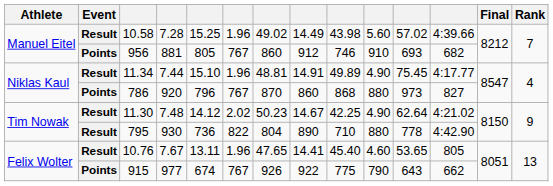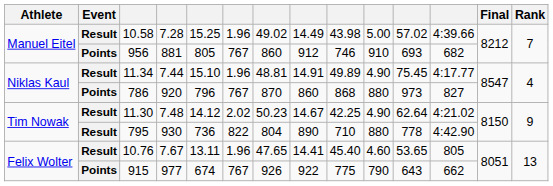 <table class=wikitable style=font-size:90%>
 <tr>
 <th>Athlete</th>
 <th>Event</th>
 <th></th>
 <th></th>
 <th></th>
 <th></th>
 <th></th>
 <th></th>
 <th></th>
 <th></th>
 <th></th>
 <th></th>
 <th>Final</th>
 <th>Rank</th>
 </tr>
 <tr align=center>
 <td rowspan=2 style=text-align:left><a href='#'>Manuel Eitel</a></td>
 <th style=font-size:95%>Result</th>
 <td>10.58 </td>
 <td>7.28 </td>
 <td>15.25 </td>
 <td>1.96 </td>
 <td>49.02 </td>
 <td>14.49 </td>
 <td>43.98</td>
-<td>5.60 </td>
+<td>5.00 </td>
 <td>57.02 </td>
 <td>4:39.66 </td>
 <td rowspan=2>8212</td>
 <td rowspan=2>7</td>
 </tr>
 <tr align=center>
 <th style=font-size:95%>Points</th>
 <td>956</td>
 <td>881</td>
 <td>805</td>
 <td>767</td>
 <td>860</td>
 <td>912</td>
 <td>746</td>
 <td>910</td>
 <td>693</td>
 <td>682</td>
 </tr>
 <tr align=center>
 <td rowspan=2 style=text-align:left><a href='#'>Niklas Kaul</a></td>
 <th style=font-size:95%>Result</th>
 <td>11.34 </td>
 <td>7.44 </td>
 <td>15.10 </td>
 <td>1.96 </td>
 <td>48.81 </td>
 <td>14.91</td>
 <td>49.89 </td>
 <td>4.90 </td>
 <td>75.45 </td>
 <td>4:17.77 </td>
 <td rowspan=2>8547</td>
 <td rowspan=2>4</td>
 </tr>
 <tr align=center>
 <th style=font-size:95%>Points</th>
 <td>786</td>
 <td>920</td>
 <td>796</td>
 <td>767</td>
 <td>870</td>
 <td>860</td>
 <td>868</td>
 <td>880</td>
 <td>973</td>
 <td>827</td>
 </tr>
 <tr align=center>
 <td rowspan=2 style=text-align:left><a href='#'>Tim Nowak</a></td>
 <th style=font-size:95%>Result</th>
 <td>11.30</td>
 <td>7.48</td>
 <td>14.12</td>
 <td>2.02</td>
 <td>50.23</td>
 <td>14.67</td>
 <td>42.25</td>
 <td>4.90</td>
 <td>62.64 </td>
 <td>4:21.02</td>
 <td rowspan=2>8150</td>
 <td rowspan=2>9</td>
 </tr>
 <tr align=center>
 <th style=font-size:95%>Result</th>
 <td>795</td>
 <td>930</td>
 <td>736</td>
 <td>822</td>
 <td>804</td>
 <td>890</td>
 <td>710</td>
 <td>880</td>
 <td>778</td>
 <td>4:42.90</td>
 </tr>
 <tr align=center>
 <td rowspan=2 style=text-align:left><a href='#'>Felix Wolter</a></td>
 <th style=font-size:95%>Result</th>
 <td>10.76</td>
 <td>7.67</td>
 <td>13.11</td>
 <td>1.96</td>
 <td>47.65 </td>
 <td>14.41</td>
 <td>45.40 </td>
 <td>4.60</td>
 <td>53.65</td>
 <td>805</td>
 <td rowspan=2>8051</td>
 <td rowspan=2>13</td>
 </tr>
 <tr align=center>
 <th style=font-size:95%>Points</th>
 <td>915</td>
 <td>977</td>
 <td>674</td>
 <td>767</td>
 <td>926</td>
 <td>922</td>
 <td>775</td>
 <td>790</td>
 <td>643</td>
 <td>662</td>
 </tr>
 </table>
